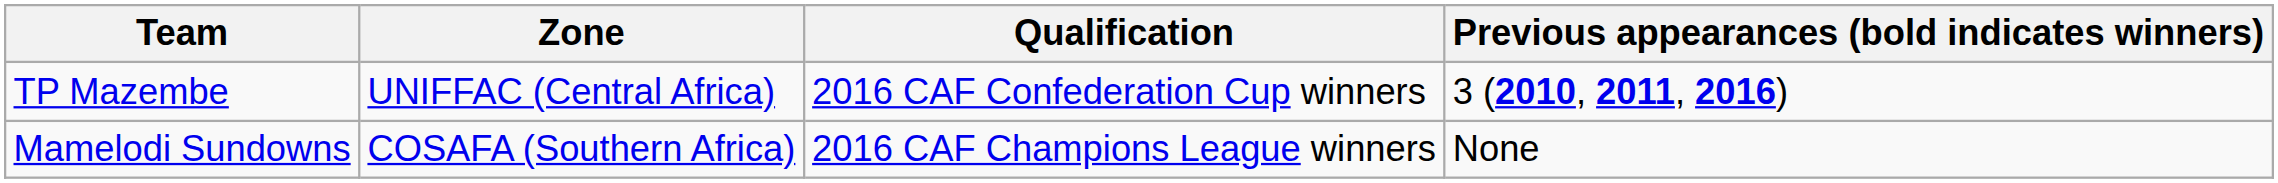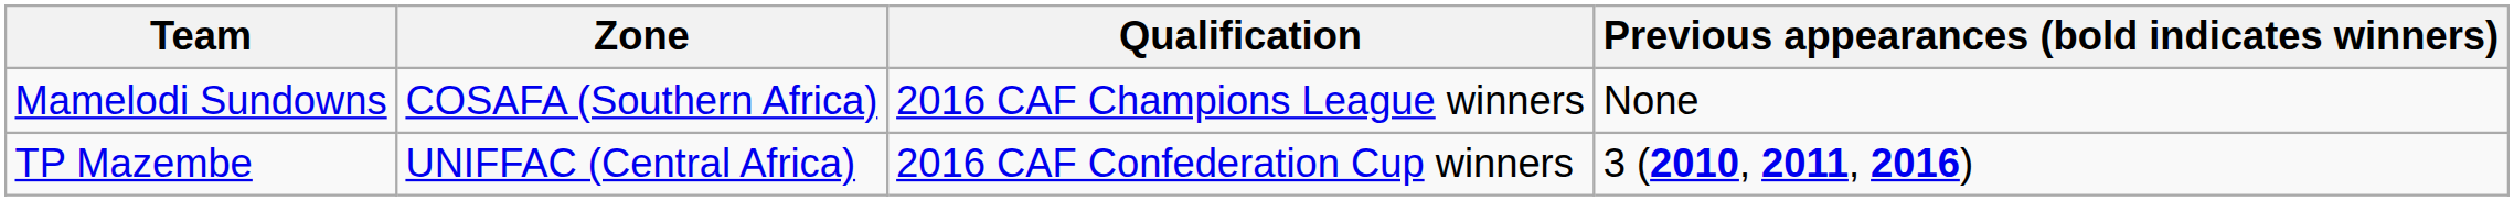 <table class="wikitable">
 <tr>
 <th>Team</th>
 <th>Zone</th>
 <th>Qualification</th>
 <th>Previous appearances (bold indicates winners)</th>
 </tr>
 <tr>
+<td> <a href='#'>Mamelodi Sundowns</a></td>
+<td><a href='#'>COSAFA (Southern Africa)</a></td>
+<td><a href='#'>2016 CAF Champions League</a> winners</td>
+<td>None</td>
+</tr>
+<tr>
 <td> <a href='#'>TP Mazembe</a></td>
 <td><a href='#'>UNIFFAC (Central Africa)</a></td>
 <td><a href='#'>2016 CAF Confederation Cup</a> winners</td>
 <td>3 (<strong><a href='#'>2010</a></strong>, <strong><a href='#'>2011</a></strong>, <strong><a href='#'>2016</a></strong>)</td>
 </tr>
-<tr>
-<td> <a href='#'>Mamelodi Sundowns</a></td>
-<td><a href='#'>COSAFA (Southern Africa)</a></td>
-<td><a href='#'>2016 CAF Champions League</a> winners</td>
-<td>None</td>
-</tr>
 </table>
